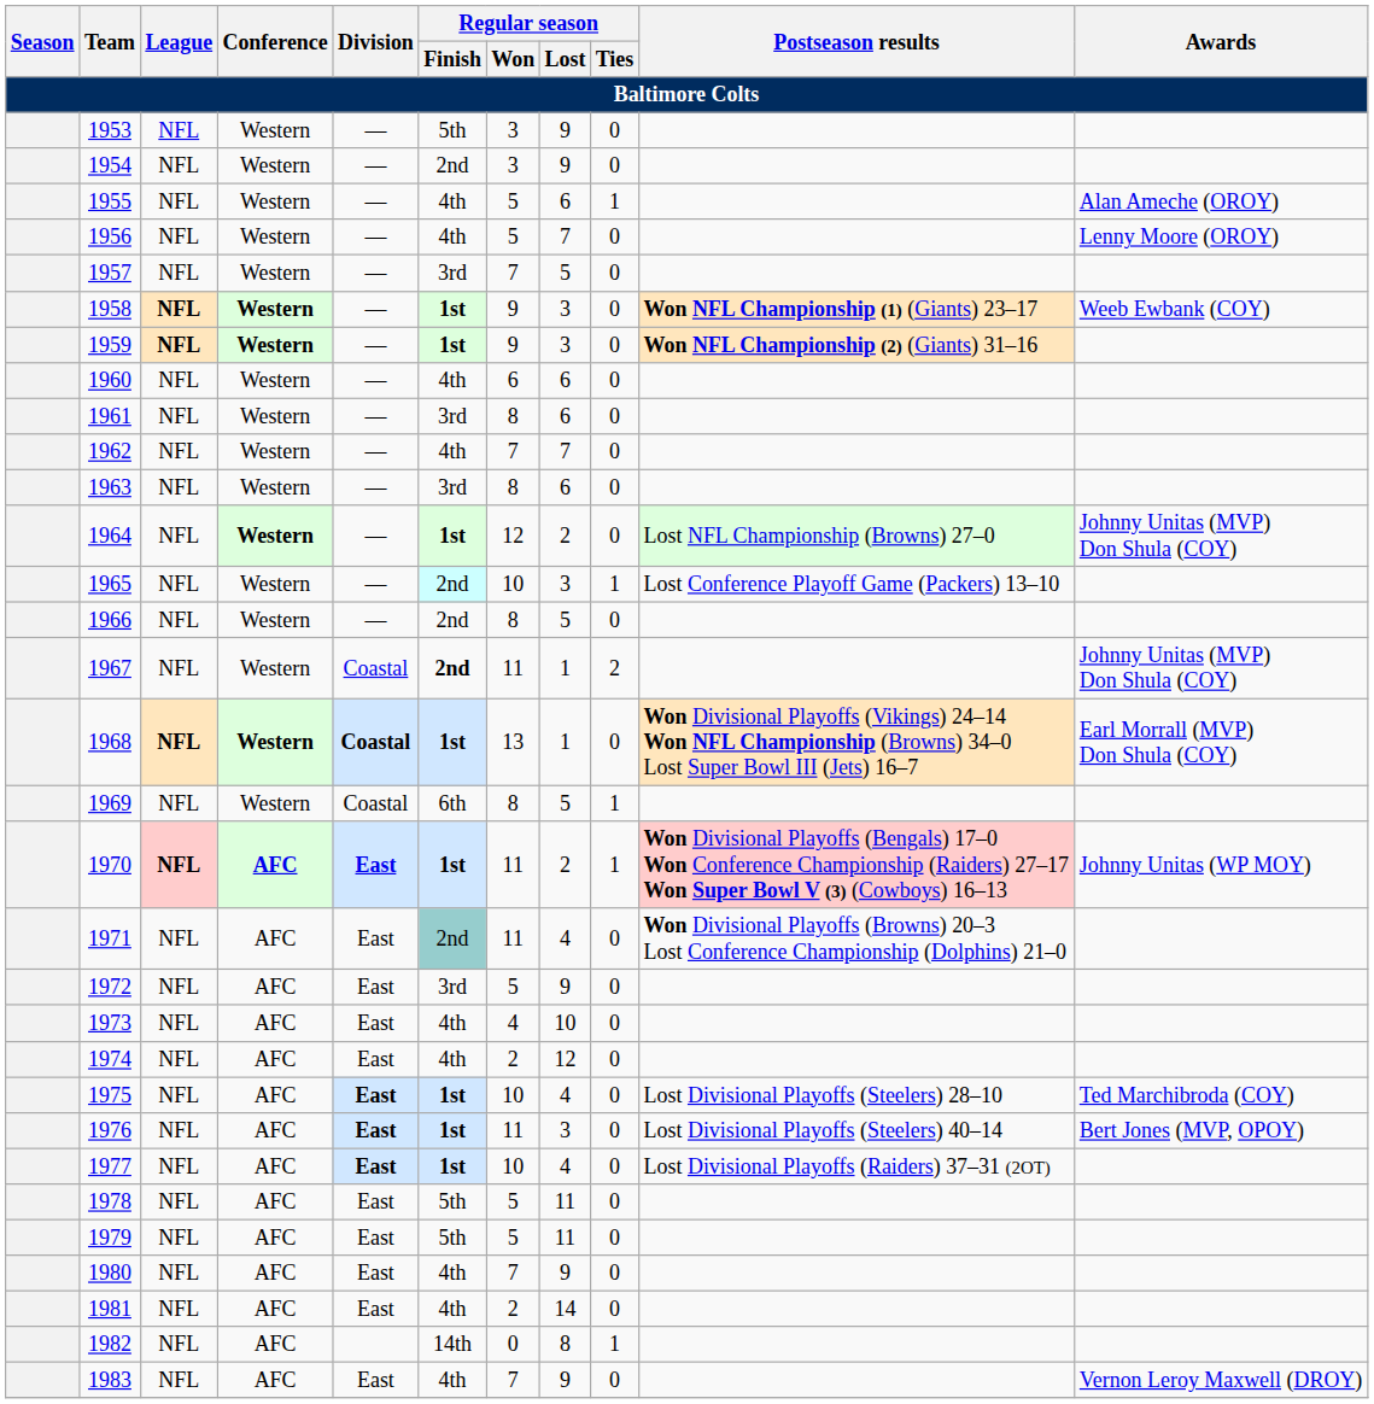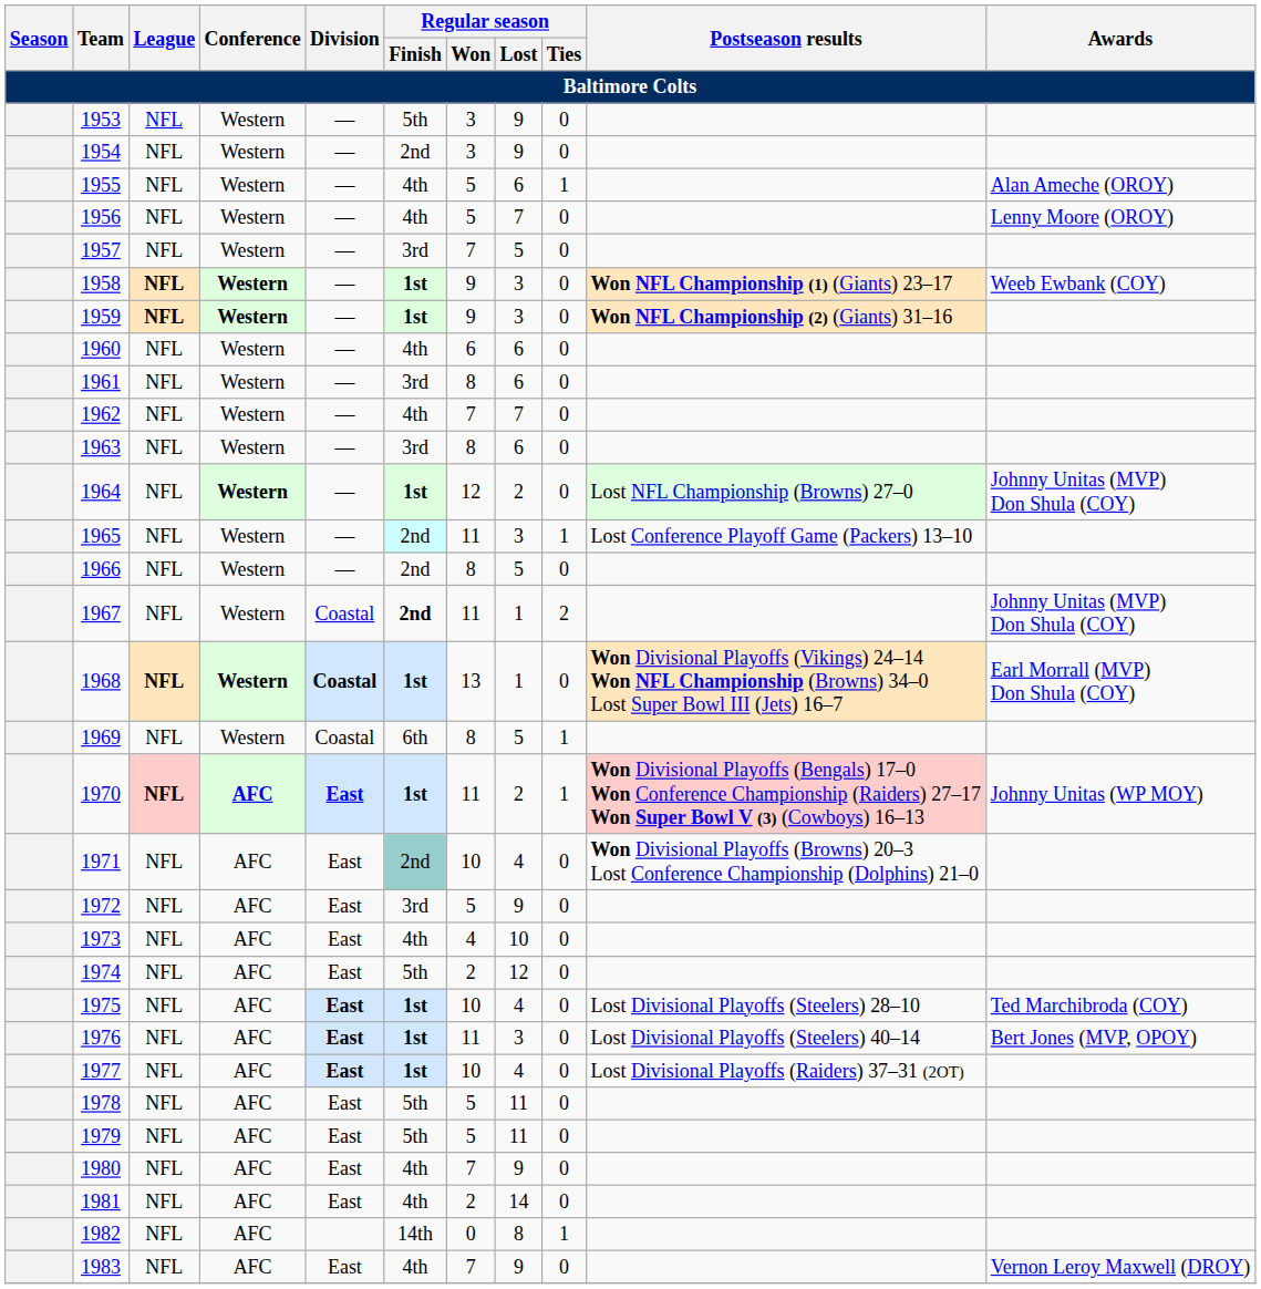 <table class="wikitable" style="font-size: 95%">
 <tr>
 <th rowspan="2"><a href='#'>Season</a></th>
 <th rowspan="2">Team</th>
 <th rowspan="2"><a href='#'>League</a></th>
 <th rowspan="2">Conference</th>
 <th rowspan="2">Division</th>
 <th colspan="4"><a href='#'>Regular season</a></th>
 <th rowspan="2" style="width:32%;"><a href='#'>Postseason</a> results</th>
 <th rowspan="2">Awards</th>
 </tr>
 <tr>
 <th>Finish</th>
 <th>Won</th>
 <th>Lost</th>
 <th>Ties</th>
 </tr>
 <tr>
 <td align="center" colspan="11" style="background:#002C5F; color:white"><strong>Baltimore Colts</strong></td>
 </tr>
 <tr>
 <th align="center"></th>
 <td align="center"><a href='#'>1953</a></td>
 <td align="center"><a href='#'>NFL</a></td>
 <td align="center">Western</td>
 <td align="center">—</td>
 <td align="center">5th</td>
 <td align="center">3</td>
 <td align="center">9</td>
 <td align="center">0</td>
 <td></td>
 <td></td>
 </tr>
 <tr>
 <th align="center"></th>
 <td align="center"><a href='#'>1954</a></td>
 <td align="center">NFL</td>
 <td align="center">Western</td>
 <td align="center">—</td>
 <td align="center">2nd</td>
 <td align="center">3</td>
 <td align="center">9</td>
 <td align="center">0</td>
 <td></td>
 <td></td>
 </tr>
 <tr>
 <th align="center"></th>
 <td align="center"><a href='#'>1955</a></td>
 <td align="center">NFL</td>
 <td align="center">Western</td>
 <td align="center">—</td>
 <td align="center">4th</td>
 <td align="center">5</td>
 <td align="center">6</td>
 <td align="center">1</td>
 <td></td>
 <td><a href='#'>Alan Ameche</a> (<a href='#'>OROY</a>)</td>
 </tr>
 <tr>
 <th align="center"></th>
 <td align="center"><a href='#'>1956</a></td>
 <td align="center">NFL</td>
 <td align="center">Western</td>
 <td align="center">—</td>
 <td align="center">4th</td>
 <td align="center">5</td>
 <td align="center">7</td>
 <td align="center">0</td>
 <td></td>
 <td><a href='#'>Lenny Moore</a> (<a href='#'>OROY</a>)</td>
 </tr>
 <tr>
 <th align="center"></th>
 <td align="center"><a href='#'>1957</a></td>
 <td align="center">NFL</td>
 <td align="center">Western</td>
 <td align="center">—</td>
 <td align="center">3rd</td>
 <td align="center">7</td>
 <td align="center">5</td>
 <td align="center">0</td>
 <td></td>
 <td></td>
 </tr>
 <tr>
 <th align="center"></th>
 <td align="center"><a href='#'>1958</a></td>
 <td align="center" style="background: #FFE6BD;"><strong>NFL</strong></td>
 <td align="center" style="background: #ddffdd;"><strong>Western</strong></td>
 <td align="center">—</td>
 <td align="center" style="background: #ddffdd;"><strong>1st</strong></td>
 <td align="center">9</td>
 <td align="center">3</td>
 <td align="center">0</td>
 <td style="background: #FFE6BD;"><strong>Won <a href='#'>NFL Championship</a> <small>(1)</small></strong> (<a href='#'>Giants</a>) 23–17</td>
 <td><a href='#'>Weeb Ewbank</a> (<a href='#'>COY</a>)</td>
 </tr>
 <tr>
 <th align="center"></th>
 <td align="center"><a href='#'>1959</a></td>
 <td align="center" style="background: #FFE6BD;"><strong>NFL</strong></td>
 <td align="center" style="background: #ddffdd;"><strong>Western</strong></td>
 <td align="center">—</td>
 <td align="center" style="background: #ddffdd;"><strong>1st</strong></td>
 <td align="center">9</td>
 <td align="center">3</td>
 <td align="center">0</td>
 <td style="background: #FFE6BD;"><strong>Won <a href='#'>NFL Championship</a> <small>(2)</small></strong> (<a href='#'>Giants</a>) 31–16</td>
 <td></td>
 </tr>
 <tr>
 <th align="center"></th>
 <td align="center"><a href='#'>1960</a></td>
 <td align="center">NFL</td>
 <td align="center">Western</td>
 <td align="center">—</td>
 <td align="center">4th</td>
 <td align="center">6</td>
 <td align="center">6</td>
 <td align="center">0</td>
 <td></td>
 <td></td>
 </tr>
 <tr>
 <th align="center"></th>
 <td align="center"><a href='#'>1961</a></td>
 <td align="center">NFL</td>
 <td align="center">Western</td>
 <td align="center">—</td>
 <td align="center">3rd</td>
 <td align="center">8</td>
 <td align="center">6</td>
 <td align="center">0</td>
 <td></td>
 <td></td>
 </tr>
 <tr>
 <th align="center"></th>
 <td align="center"><a href='#'>1962</a></td>
 <td align="center">NFL</td>
 <td align="center">Western</td>
 <td align="center">—</td>
 <td align="center">4th</td>
 <td align="center">7</td>
 <td align="center">7</td>
 <td align="center">0</td>
 <td></td>
 <td></td>
 </tr>
 <tr>
 <th align="center"></th>
 <td align="center"><a href='#'>1963</a></td>
 <td align="center">NFL</td>
 <td align="center">Western</td>
 <td align="center">—</td>
 <td align="center">3rd</td>
 <td align="center">8</td>
 <td align="center">6</td>
 <td align="center">0</td>
 <td></td>
 <td></td>
 </tr>
 <tr>
 <th align="center"></th>
 <td align="center"><a href='#'>1964</a></td>
 <td align="center">NFL</td>
 <td align="center" style="background: #ddffdd;"><strong>Western</strong></td>
 <td align="center">—</td>
 <td align="center" style="background: #ddffdd;"><strong>1st</strong></td>
 <td align="center">12</td>
 <td align="center">2</td>
 <td align="center">0</td>
 <td bgcolor="#ddffdd">Lost <a href='#'>NFL Championship</a> (<a href='#'>Browns</a>) 27–0</td>
 <td><a href='#'>Johnny Unitas</a> (<a href='#'>MVP</a>)<br><a href='#'>Don Shula</a> (<a href='#'>COY</a>)</td>
 </tr>
 <tr>
 <th align="center"></th>
 <td align="center"><a href='#'>1965</a></td>
 <td align="center">NFL</td>
 <td align="center">Western</td>
 <td align="center">—</td>
 <td align="center" bgcolor="#CCFFFF">2nd</td>
-<td align="center">10</td>
+<td align="center">11</td>
 <td align="center">3</td>
 <td align="center">1</td>
 <td>Lost <a href='#'>Conference Playoff Game</a> (<a href='#'>Packers</a>) 13–10</td>
 <td></td>
 </tr>
 <tr>
 <th align="center"></th>
 <td align="center"><a href='#'>1966</a></td>
 <td align="center">NFL</td>
 <td align="center">Western</td>
 <td align="center">—</td>
 <td align="center">2nd</td>
 <td align="center">8</td>
 <td align="center">5</td>
 <td align="center">0</td>
 <td></td>
 <td></td>
 </tr>
 <tr>
 <th align="center"></th>
 <td align="center"><a href='#'>1967</a></td>
 <td align="center">NFL</td>
 <td align="center">Western</td>
 <td align="center"><a href='#'>Coastal</a></td>
 <td align="center"><strong>2nd</strong></td>
 <td align="center">11</td>
 <td align="center">1</td>
 <td align="center">2</td>
 <td></td>
 <td><a href='#'>Johnny Unitas</a> (<a href='#'>MVP</a>)<br><a href='#'>Don Shula</a> (<a href='#'>COY</a>)</td>
 </tr>
 <tr>
 <th align="center"></th>
 <td align="center"><a href='#'>1968</a></td>
 <td align="center" style="background: #FFE6BD;"><strong>NFL</strong></td>
 <td align="center" style="background: #ddffdd;"><strong>Western</strong></td>
 <td align="center" style="background: #D0E7FF;"><strong>Coastal</strong></td>
 <td align="center" style="background: #D0E7FF;"><strong>1st</strong></td>
 <td align="center">13</td>
 <td align="center">1</td>
 <td align="center">0</td>
 <td style="background: #FFE6BD;"><strong>Won</strong> <a href='#'>Divisional Playoffs</a> (<a href='#'>Vikings</a>) 24–14<br><strong>Won <a href='#'>NFL Championship</a></strong> (<a href='#'>Browns</a>) 34–0<br>Lost <a href='#'>Super Bowl III</a> (<a href='#'>Jets</a>) 16–7</td>
 <td><a href='#'>Earl Morrall</a> (<a href='#'>MVP</a>)<br><a href='#'>Don Shula</a> (<a href='#'>COY</a>)</td>
 </tr>
 <tr>
 <th align="center"></th>
 <td align="center"><a href='#'>1969</a></td>
 <td align="center">NFL</td>
 <td align="center">Western</td>
 <td align="center">Coastal</td>
 <td align="center">6th</td>
 <td align="center">8</td>
 <td align="center">5</td>
 <td align="center">1</td>
 <td></td>
 <td></td>
 </tr>
 <tr>
 <th align="center"></th>
 <td align="center"><a href='#'>1970</a></td>
 <td align="center" style="background: #FFCCCC;"><strong>NFL</strong></td>
 <td align="center" style="background: #ddffdd;"><strong><a href='#'>AFC</a></strong></td>
 <td align="center" style="background: #D0E7FF;"><strong><a href='#'>East</a></strong></td>
 <td align="center" style="background: #D0E7FF;"><strong>1st</strong></td>
 <td align="center">11</td>
 <td align="center">2</td>
 <td align="center">1</td>
 <td style="background: #FFCCCC;"><strong>Won</strong> <a href='#'>Divisional Playoffs</a> (<a href='#'>Bengals</a>) 17–0<br><strong>Won</strong> <a href='#'>Conference Championship</a> (<a href='#'>Raiders</a>) 27–17<br><strong>Won <a href='#'>Super Bowl V</a> <small>(3)</small></strong> (<a href='#'>Cowboys</a>) 16–13</td>
 <td><a href='#'>Johnny Unitas</a> (<a href='#'>WP MOY</a>)</td>
 </tr>
 <tr>
 <th align="center"></th>
 <td align="center"><a href='#'>1971</a></td>
 <td align="center">NFL</td>
 <td align="center">AFC</td>
 <td align="center">East</td>
 <td align="center" bgcolor="#96CDCD">2nd</td>
-<td align="center">11</td>
+<td align="center">10</td>
 <td align="center">4</td>
 <td align="center">0</td>
 <td><strong>Won</strong> <a href='#'>Divisional Playoffs</a> (<a href='#'>Browns</a>) 20–3<br>Lost <a href='#'>Conference Championship</a> (<a href='#'>Dolphins</a>) 21–0</td>
 <td></td>
 </tr>
 <tr>
 <th align="center"></th>
 <td align="center"><a href='#'>1972</a></td>
 <td align="center">NFL</td>
 <td align="center">AFC</td>
 <td align="center">East</td>
 <td align="center">3rd</td>
 <td align="center">5</td>
 <td align="center">9</td>
 <td align="center">0</td>
 <td></td>
 <td></td>
 </tr>
 <tr>
 <th align="center"></th>
 <td align="center"><a href='#'>1973</a></td>
 <td align="center">NFL</td>
 <td align="center">AFC</td>
 <td align="center">East</td>
 <td align="center">4th</td>
 <td align="center">4</td>
 <td align="center">10</td>
 <td align="center">0</td>
 <td></td>
 <td></td>
 </tr>
 <tr>
 <th align="center"></th>
 <td align="center"><a href='#'>1974</a></td>
 <td align="center">NFL</td>
 <td align="center">AFC</td>
 <td align="center">East</td>
-<td align="center">4th</td>
+<td align="center">5th</td>
 <td align="center">2</td>
 <td align="center">12</td>
 <td align="center">0</td>
 <td></td>
 <td></td>
 </tr>
 <tr>
 <th align="center"></th>
 <td align="center"><a href='#'>1975</a></td>
 <td align="center">NFL</td>
 <td align="center">AFC</td>
 <td align="center" style="background: #D0E7FF;"><strong>East</strong></td>
 <td align="center" style="background: #D0E7FF;"><strong>1st</strong></td>
 <td align="center">10</td>
 <td align="center">4</td>
 <td align="center">0</td>
 <td>Lost <a href='#'>Divisional Playoffs</a> (<a href='#'>Steelers</a>) 28–10</td>
 <td><a href='#'>Ted Marchibroda</a> (<a href='#'>COY</a>)</td>
 </tr>
 <tr>
 <th align="center"></th>
 <td align="center"><a href='#'>1976</a></td>
 <td align="center">NFL</td>
 <td align="center">AFC</td>
 <td align="center" style="background: #D0E7FF;"><strong>East</strong></td>
 <td align="center" style="background: #D0E7FF;"><strong>1st</strong></td>
 <td align="center">11</td>
 <td align="center">3</td>
 <td align="center">0</td>
 <td>Lost <a href='#'>Divisional Playoffs</a> (<a href='#'>Steelers</a>) 40–14</td>
 <td><a href='#'>Bert Jones</a> (<a href='#'>MVP</a>, <a href='#'>OPOY</a>)</td>
 </tr>
 <tr>
 <th align="center"></th>
 <td align="center"><a href='#'>1977</a></td>
 <td align="center">NFL</td>
 <td align="center">AFC</td>
 <td align="center" style="background: #D0E7FF;"><strong>East</strong></td>
 <td align="center" style="background: #D0E7FF;"><strong>1st</strong></td>
 <td align="center">10</td>
 <td align="center">4</td>
 <td align="center">0</td>
 <td>Lost <a href='#'>Divisional Playoffs</a> (<a href='#'>Raiders</a>) 37–31 <small>(2OT)</small></td>
 <td></td>
 </tr>
 <tr>
 <th align="center"></th>
 <td align="center"><a href='#'>1978</a></td>
 <td align="center">NFL</td>
 <td align="center">AFC</td>
 <td align="center">East</td>
 <td align="center">5th</td>
 <td align="center">5</td>
 <td align="center">11</td>
 <td align="center">0</td>
 <td></td>
 <td></td>
 </tr>
 <tr>
 <th align="center"></th>
 <td align="center"><a href='#'>1979</a></td>
 <td align="center">NFL</td>
 <td align="center">AFC</td>
 <td align="center">East</td>
 <td align="center">5th</td>
 <td align="center">5</td>
 <td align="center">11</td>
 <td align="center">0</td>
 <td></td>
 <td></td>
 </tr>
 <tr>
 <th align="center"></th>
 <td align="center"><a href='#'>1980</a></td>
 <td align="center">NFL</td>
 <td align="center">AFC</td>
 <td align="center">East</td>
 <td align="center">4th</td>
 <td align="center">7</td>
 <td align="center">9</td>
 <td align="center">0</td>
 <td></td>
 <td></td>
 </tr>
 <tr>
 <th align="center"></th>
 <td align="center"><a href='#'>1981</a></td>
 <td align="center">NFL</td>
 <td align="center">AFC</td>
 <td align="center">East</td>
 <td align="center">4th</td>
 <td align="center">2</td>
 <td align="center">14</td>
 <td align="center">0</td>
 <td></td>
 <td></td>
 </tr>
 <tr>
 <th align="center"></th>
 <td align="center"><a href='#'>1982</a></td>
 <td align="center">NFL</td>
 <td align="center">AFC</td>
 <td align="center"></td>
 <td align="center">14th</td>
 <td align="center">0</td>
 <td align="center">8</td>
 <td align="center">1</td>
 <td></td>
 <td></td>
 </tr>
 <tr>
 <th align="center"></th>
 <td align="center"><a href='#'>1983</a></td>
 <td align="center">NFL</td>
 <td align="center">AFC</td>
 <td align="center">East</td>
 <td align="center">4th</td>
 <td align="center">7</td>
 <td align="center">9</td>
 <td align="center">0</td>
 <td></td>
 <td><a href='#'>Vernon Leroy Maxwell</a> (<a href='#'>DROY</a>)</td>
 </tr>
 <tr>
 </tr>
 </table>
